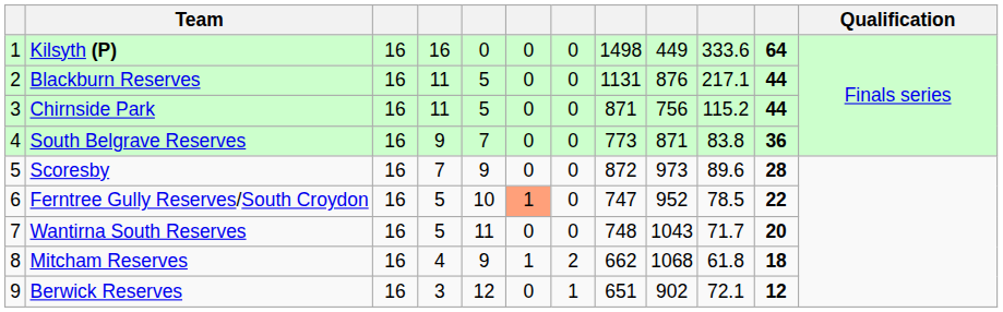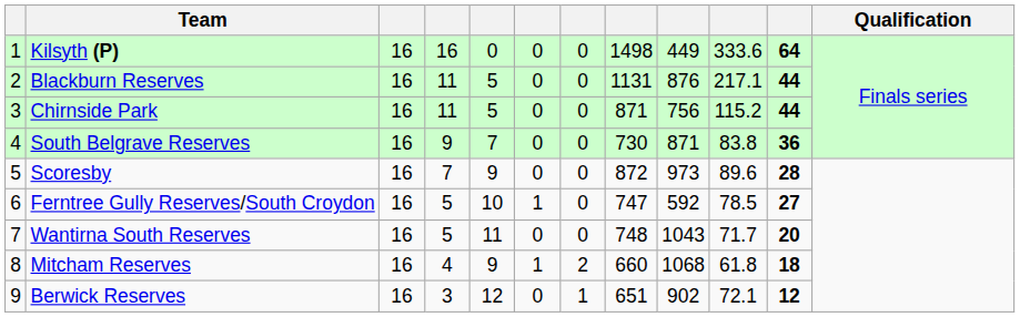 <table class="wikitable" style="text-align:center; margin-bottom:0">
 <tr>
 <th style="width:10px"></th>
 <th style="width:35%;">Team</th>
 <th style="width:30px;"></th>
 <th style="width:30px;"></th>
 <th style="width:30px;"></th>
 <th style="width:30px;"></th>
 <th style="width:30px;"></th>
 <th style="width:30px;"><br></th>
 <th style="width:30px;"></th>
 <th style="width:30px;"></th>
 <th style="width:30px;"></th>
 <th>Qualification</th>
 </tr>
 <tr style="background:#ccffcc;">
 <td>1</td>
 <td style="text-align:left;"><a href='#'>Kilsyth</a> <strong>(P)</strong></td>
 <td>16</td>
 <td>16</td>
 <td>0</td>
 <td>0</td>
 <td>0</td>
 <td>1498</td>
 <td>449</td>
 <td>333.6</td>
 <td><strong>64</strong></td>
 <td rowspan=4><a href='#'>Finals series</a></td>
 </tr>
 <tr style="background:#ccffcc;">
 <td>2</td>
 <td style="text-align:left;"><a href='#'>Blackburn Reserves</a></td>
 <td>16</td>
 <td>11</td>
 <td>5</td>
 <td>0</td>
 <td>0</td>
 <td>1131</td>
 <td>876</td>
 <td>217.1</td>
 <td><strong>44</strong></td>
 </tr>
 <tr style="background:#ccffcc;">
 <td>3</td>
 <td style="text-align:left;"><a href='#'>Chirnside Park</a></td>
 <td>16</td>
 <td>11</td>
 <td>5</td>
 <td>0</td>
 <td>0</td>
 <td>871</td>
 <td>756</td>
 <td>115.2</td>
 <td><strong>44</strong></td>
 </tr>
 <tr style="background:#ccffcc;">
 <td>4</td>
 <td style="text-align:left;"><a href='#'>South Belgrave Reserves</a></td>
 <td>16</td>
 <td>9</td>
 <td>7</td>
 <td>0</td>
 <td>0</td>
-<td>773</td>
+<td>730</td>
 <td>871</td>
 <td>83.8</td>
 <td><strong>36</strong></td>
 </tr>
 <tr>
 <td>5</td>
 <td style="text-align:left;"><a href='#'>Scoresby</a></td>
 <td>16</td>
 <td>7</td>
 <td>9</td>
 <td>0</td>
 <td>0</td>
 <td>872</td>
 <td>973</td>
 <td>89.6</td>
 <td><strong>28</strong></td>
 <td rowspan=5></td>
 </tr>
 <tr>
 <td>6</td>
 <td style="text-align:left;"><a href='#'>Ferntree Gully Reserves</a>/<a href='#'>South Croydon</a></td>
 <td>16</td>
 <td>5</td>
 <td>10</td>
-<td style="background: lightsalmon;">1</td>
+<td>1</td>
 <td>0</td>
 <td>747</td>
-<td>952</td>
+<td>592</td>
 <td>78.5</td>
-<td><strong>22</strong></td>
+<td><strong>27</strong></td>
 </tr>
 <tr>
 <td>7</td>
 <td style="text-align:left;"><a href='#'>Wantirna South Reserves</a></td>
 <td>16</td>
 <td>5</td>
 <td>11</td>
 <td>0</td>
 <td>0</td>
 <td>748</td>
 <td>1043</td>
 <td>71.7</td>
 <td><strong>20</strong></td>
 </tr>
 <tr>
 <td>8</td>
 <td style="text-align:left;"><a href='#'>Mitcham Reserves</a></td>
 <td>16</td>
 <td>4</td>
 <td>9</td>
 <td>1</td>
 <td>2</td>
-<td>662</td>
+<td>660</td>
 <td>1068</td>
 <td>61.8</td>
 <td><strong>18</strong></td>
 </tr>
 <tr>
 <td>9</td>
 <td style="text-align:left;"><a href='#'>Berwick Reserves</a></td>
 <td>16</td>
 <td>3</td>
 <td>12</td>
 <td>0</td>
 <td>1</td>
 <td>651</td>
 <td>902</td>
 <td>72.1</td>
 <td><strong>12</strong></td>
 </tr>
 </table>
